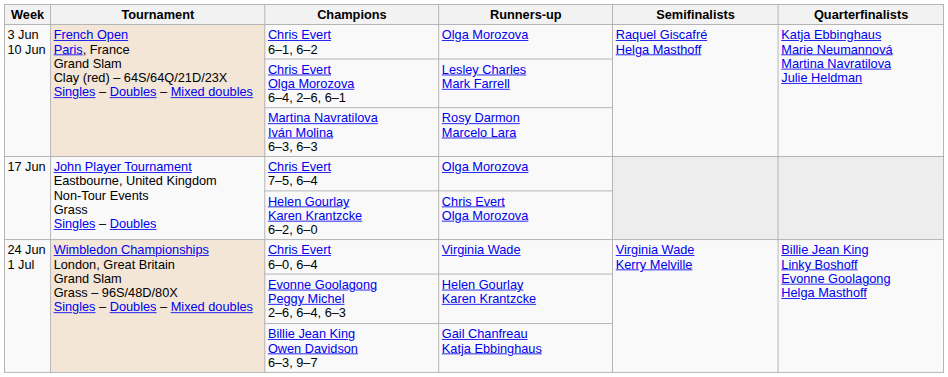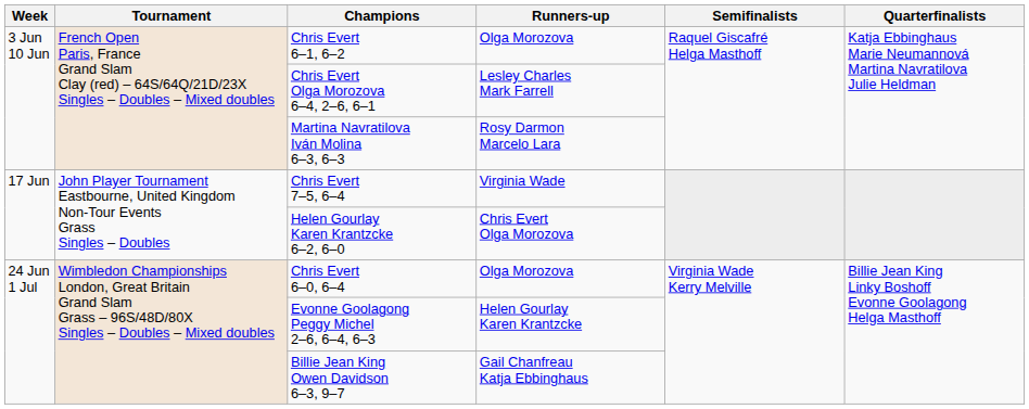 <table class=wikitable style=font-size:95%>
 <tr>
 <th style="width:48px;">Week</th>
 <th style="width:248px;">Tournament</th>
 <th style="width:200px;">Champions</th>
 <th style="width:200px;">Runners-up</th>
 <th style="width:190px;">Semifinalists</th>
 <th style="width:190px;">Quarterfinalists</th>
 </tr>
 <tr valign=top>
 <td rowspan=3>3 Jun<br>10 Jun</td>
 <td bgcolor=#F3E6D7 rowspan=3><a href='#'>French Open</a><br> <a href='#'>Paris</a>, France<br>Grand Slam<br>Clay (red) – 64S/64Q/21D/23X<br><a href='#'>Singles</a> – <a href='#'>Doubles</a> – <a href='#'>Mixed doubles</a></td>
 <td> <a href='#'>Chris Evert</a><br>6–1, 6–2</td>
 <td> <a href='#'>Olga Morozova</a></td>
 <td rowspan=3> <a href='#'>Raquel Giscafré</a><br> <a href='#'>Helga Masthoff</a></td>
 <td rowspan=3> <a href='#'>Katja Ebbinghaus</a><br> <a href='#'>Marie Neumannová</a><br> <a href='#'>Martina Navratilova</a><br> <a href='#'>Julie Heldman</a></td>
 </tr>
 <tr valign=top>
 <td> <a href='#'>Chris Evert</a> <br>  <a href='#'>Olga Morozova</a><br>6–4, 2–6, 6–1</td>
 <td> <a href='#'>Lesley Charles</a> <br>  <a href='#'>Mark Farrell</a></td>
 </tr>
 <tr valign=top>
 <td> <a href='#'>Martina Navratilova</a> <br>  <a href='#'>Iván Molina</a><br>6–3, 6–3</td>
 <td> <a href='#'>Rosy Darmon</a> <br>  <a href='#'>Marcelo Lara</a></td>
 </tr>
 <tr valign=top>
 <td rowspan=2>17 Jun</td>
 <td rowspan=2><a href='#'>John Player Tournament</a><br> Eastbourne, United Kingdom<br>Non-Tour Events<br>Grass<br><a href='#'>Singles</a> – <a href='#'>Doubles</a></td>
 <td> <a href='#'>Chris Evert</a><br>7–5, 6–4</td>
-<td> <a href='#'>Olga Morozova</a></td>
+<td> <a href='#'>Virginia Wade</a></td>
 <td rowspan=2 style="background:#ededed;"></td>
 <td rowspan=2 style="background:#ededed;"></td>
 </tr>
 <tr valign=top>
 <td> <a href='#'>Helen Gourlay</a><br>  <a href='#'>Karen Krantzcke</a><br>6–2, 6–0</td>
 <td> <a href='#'>Chris Evert</a><br> <a href='#'>Olga Morozova</a></td>
 </tr>
 <tr valign=top>
 <td rowspan=3>24 Jun<br>1 Jul</td>
 <td bgcolor=#F3E6D7 rowspan=3><a href='#'>Wimbledon Championships</a><br> London, Great Britain<br>Grand Slam<br>Grass – 96S/48D/80X<br><a href='#'>Singles</a> – <a href='#'>Doubles</a> – <a href='#'>Mixed doubles</a></td>
 <td> <a href='#'>Chris Evert</a><br>6–0, 6–4</td>
-<td> <a href='#'>Virginia Wade</a></td>
+<td> <a href='#'>Olga Morozova</a></td>
 <td rowspan=3> <a href='#'>Virginia Wade</a><br> <a href='#'>Kerry Melville</a></td>
 <td rowspan=3> <a href='#'>Billie Jean King</a><br> <a href='#'>Linky Boshoff</a><br> <a href='#'>Evonne Goolagong</a><br> <a href='#'>Helga Masthoff</a></td>
 </tr>
 <tr valign=top>
 <td> <a href='#'>Evonne Goolagong</a> <br>  <a href='#'>Peggy Michel</a><br>2–6, 6–4, 6–3</td>
 <td> <a href='#'>Helen Gourlay</a><br> <a href='#'>Karen Krantzcke</a></td>
 </tr>
 <tr valign=top>
 <td> <a href='#'>Billie Jean King</a> <br>  <a href='#'>Owen Davidson</a><br>6–3, 9–7</td>
 <td> <a href='#'>Gail Chanfreau</a><br> <a href='#'>Katja Ebbinghaus</a></td>
 </tr>
 </table>
